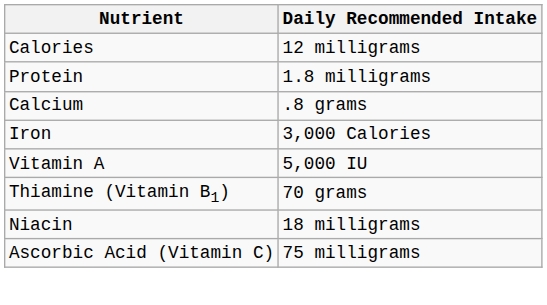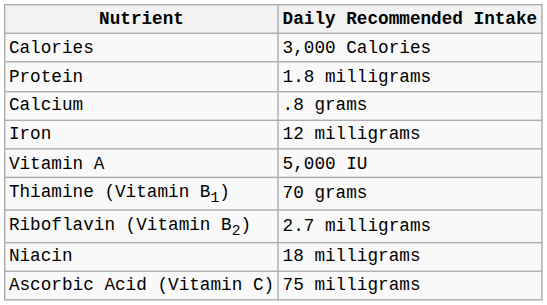 <table class="wikitable">
 <tr>
 <th>Nutrient</th>
 <th>Daily Recommended Intake</th>
 </tr>
 <tr>
 <td>Calories</td>
-<td>12 milligrams</td>
+<td>3,000 Calories</td>
 </tr>
 <tr>
 <td>Protein</td>
 <td>1.8 milligrams</td>
 </tr>
 <tr>
 <td>Calcium</td>
 <td>.8 grams</td>
 </tr>
 <tr>
 <td>Iron</td>
-<td>3,000 Calories</td>
+<td>12 milligrams</td>
 </tr>
 <tr>
 <td>Vitamin A</td>
 <td>5,000 IU</td>
 </tr>
 <tr>
 <td>Thiamine (Vitamin B<sub>1</sub>)</td>
 <td>70 grams</td>
 </tr>
 <tr>
+<td>Riboflavin (Vitamin B<sub>2</sub>)</td>
+<td>2.7 milligrams</td>
+</tr>
+<tr>
 <td>Niacin</td>
 <td>18 milligrams</td>
 </tr>
 <tr>
 <td>Ascorbic Acid (Vitamin C)</td>
 <td>75 milligrams</td>
 </tr>
 </table>
